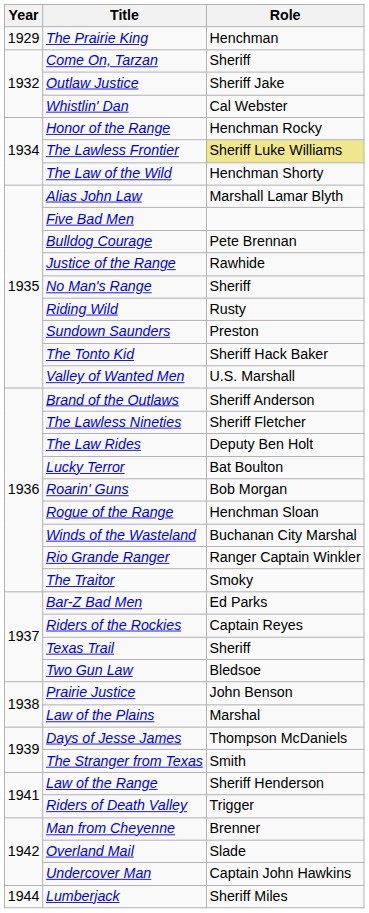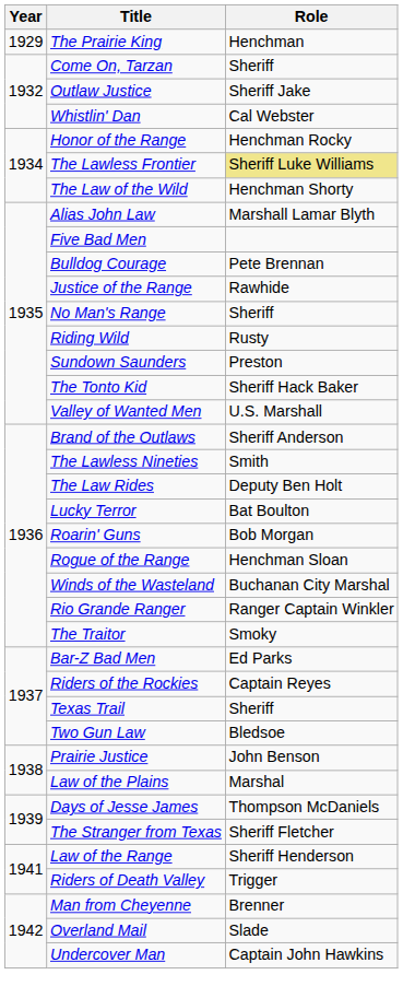 <table class="wikitable sortable plainrowheaders">
 <tr>
 <th scope="col">Year</th>
 <th scope="col">Title</th>
 <th scope="col">Role</th>
 </tr>
 <tr>
 <td rowspan=1>1929</td>
 <td><em><a href='#'>The Prairie King</a></em></td>
 <td>Henchman</td>
 </tr>
 <tr>
 <td rowspan=3>1932</td>
 <td><em><a href='#'>Come On, Tarzan</a></em></td>
 <td>Sheriff</td>
 </tr>
 <tr>
 <td><em><a href='#'>Outlaw Justice</a></em></td>
 <td>Sheriff Jake</td>
 </tr>
 <tr>
 <td><em><a href='#'>Whistlin' Dan</a></em></td>
 <td>Cal Webster</td>
 </tr>
 <tr>
 <td rowspan=3>1934</td>
 <td><em><a href='#'>Honor of the Range</a></em></td>
 <td>Henchman Rocky</td>
 </tr>
 <tr>
 <td><em><a href='#'>The Lawless Frontier</a></em></td>
 <td style="background: khaki;">Sheriff Luke Williams</td>
 </tr>
 <tr>
 <td><em><a href='#'>The Law of the Wild</a></em></td>
 <td>Henchman Shorty</td>
 </tr>
 <tr>
 <td rowspan=9>1935</td>
 <td><em><a href='#'>Alias John Law</a></em></td>
 <td>Marshall Lamar Blyth</td>
 </tr>
 <tr>
 <td><em><a href='#'>Five Bad Men</a></em></td>
 <td></td>
 </tr>
 <tr>
 <td><em><a href='#'>Bulldog Courage</a></em></td>
 <td>Pete Brennan</td>
 </tr>
 <tr>
 <td><em><a href='#'>Justice of the Range</a></em></td>
 <td>Rawhide</td>
 </tr>
 <tr>
 <td><em><a href='#'>No Man's Range</a></em></td>
 <td>Sheriff</td>
 </tr>
 <tr>
 <td><em><a href='#'>Riding Wild</a></em></td>
 <td>Rusty</td>
 </tr>
 <tr>
 <td><em><a href='#'>Sundown Saunders</a></em></td>
 <td>Preston</td>
 </tr>
 <tr>
 <td><em><a href='#'>The Tonto Kid</a></em></td>
 <td>Sheriff Hack Baker</td>
 </tr>
 <tr>
 <td><em><a href='#'>Valley of Wanted Men</a></em></td>
 <td>U.S. Marshall</td>
 </tr>
 <tr>
 <td rowspan=9>1936</td>
 <td><em><a href='#'>Brand of the Outlaws</a></em></td>
 <td>Sheriff Anderson</td>
 </tr>
 <tr>
 <td><em><a href='#'>The Lawless Nineties</a></em></td>
-<td>Sheriff Fletcher</td>
+<td>Smith</td>
 </tr>
 <tr>
 <td><em><a href='#'>The Law Rides</a></em></td>
 <td>Deputy Ben Holt</td>
 </tr>
 <tr>
 <td><em><a href='#'>Lucky Terror</a></em></td>
 <td>Bat Boulton</td>
 </tr>
 <tr>
 <td><em><a href='#'>Roarin' Guns</a></em></td>
 <td>Bob Morgan</td>
 </tr>
 <tr>
 <td><em><a href='#'>Rogue of the Range</a></em></td>
 <td>Henchman Sloan</td>
 </tr>
 <tr>
 <td><em><a href='#'>Winds of the Wasteland</a></em></td>
 <td>Buchanan City Marshal</td>
 </tr>
 <tr>
 <td><em><a href='#'>Rio Grande Ranger</a></em></td>
 <td>Ranger Captain Winkler</td>
 </tr>
 <tr>
 <td><em><a href='#'>The Traitor</a></em></td>
 <td>Smoky</td>
 </tr>
 <tr>
 <td rowspan=4>1937</td>
 <td><em><a href='#'>Bar-Z Bad Men</a></em></td>
 <td>Ed Parks</td>
 </tr>
 <tr>
 <td><em><a href='#'>Riders of the Rockies</a></em></td>
 <td>Captain Reyes</td>
 </tr>
 <tr>
 <td><em><a href='#'>Texas Trail</a></em></td>
 <td>Sheriff</td>
 </tr>
 <tr>
 <td><em><a href='#'>Two Gun Law</a></em></td>
 <td>Bledsoe</td>
 </tr>
 <tr>
 <td rowspan=2>1938</td>
 <td><em><a href='#'>Prairie Justice</a></em></td>
 <td>John Benson</td>
 </tr>
 <tr>
 <td><em><a href='#'>Law of the Plains</a></em></td>
 <td>Marshal</td>
 </tr>
 <tr>
 <td rowspan=2>1939</td>
 <td><em><a href='#'>Days of Jesse James</a></em></td>
 <td>Thompson McDaniels</td>
 </tr>
 <tr>
 <td><em><a href='#'>The Stranger from Texas</a></em></td>
-<td>Smith</td>
+<td>Sheriff Fletcher</td>
 </tr>
 <tr>
 <td rowspan=2>1941</td>
 <td><em><a href='#'>Law of the Range</a></em></td>
 <td>Sheriff Henderson</td>
 </tr>
 <tr>
 <td><em><a href='#'>Riders of Death Valley</a></em></td>
 <td>Trigger</td>
 </tr>
 <tr>
 <td rowspan=3>1942</td>
 <td><em><a href='#'>Man from Cheyenne</a></em></td>
 <td>Brenner</td>
 </tr>
 <tr>
 <td><em><a href='#'>Overland Mail</a></em></td>
 <td>Slade</td>
 </tr>
 <tr>
 <td><em><a href='#'>Undercover Man</a></em></td>
 <td>Captain John Hawkins</td>
 </tr>
-<tr>
-<td>1944</td>
-<td><em><a href='#'>Lumberjack</a></em></td>
-<td>Sheriff Miles</td>
-</tr>
 </table>
